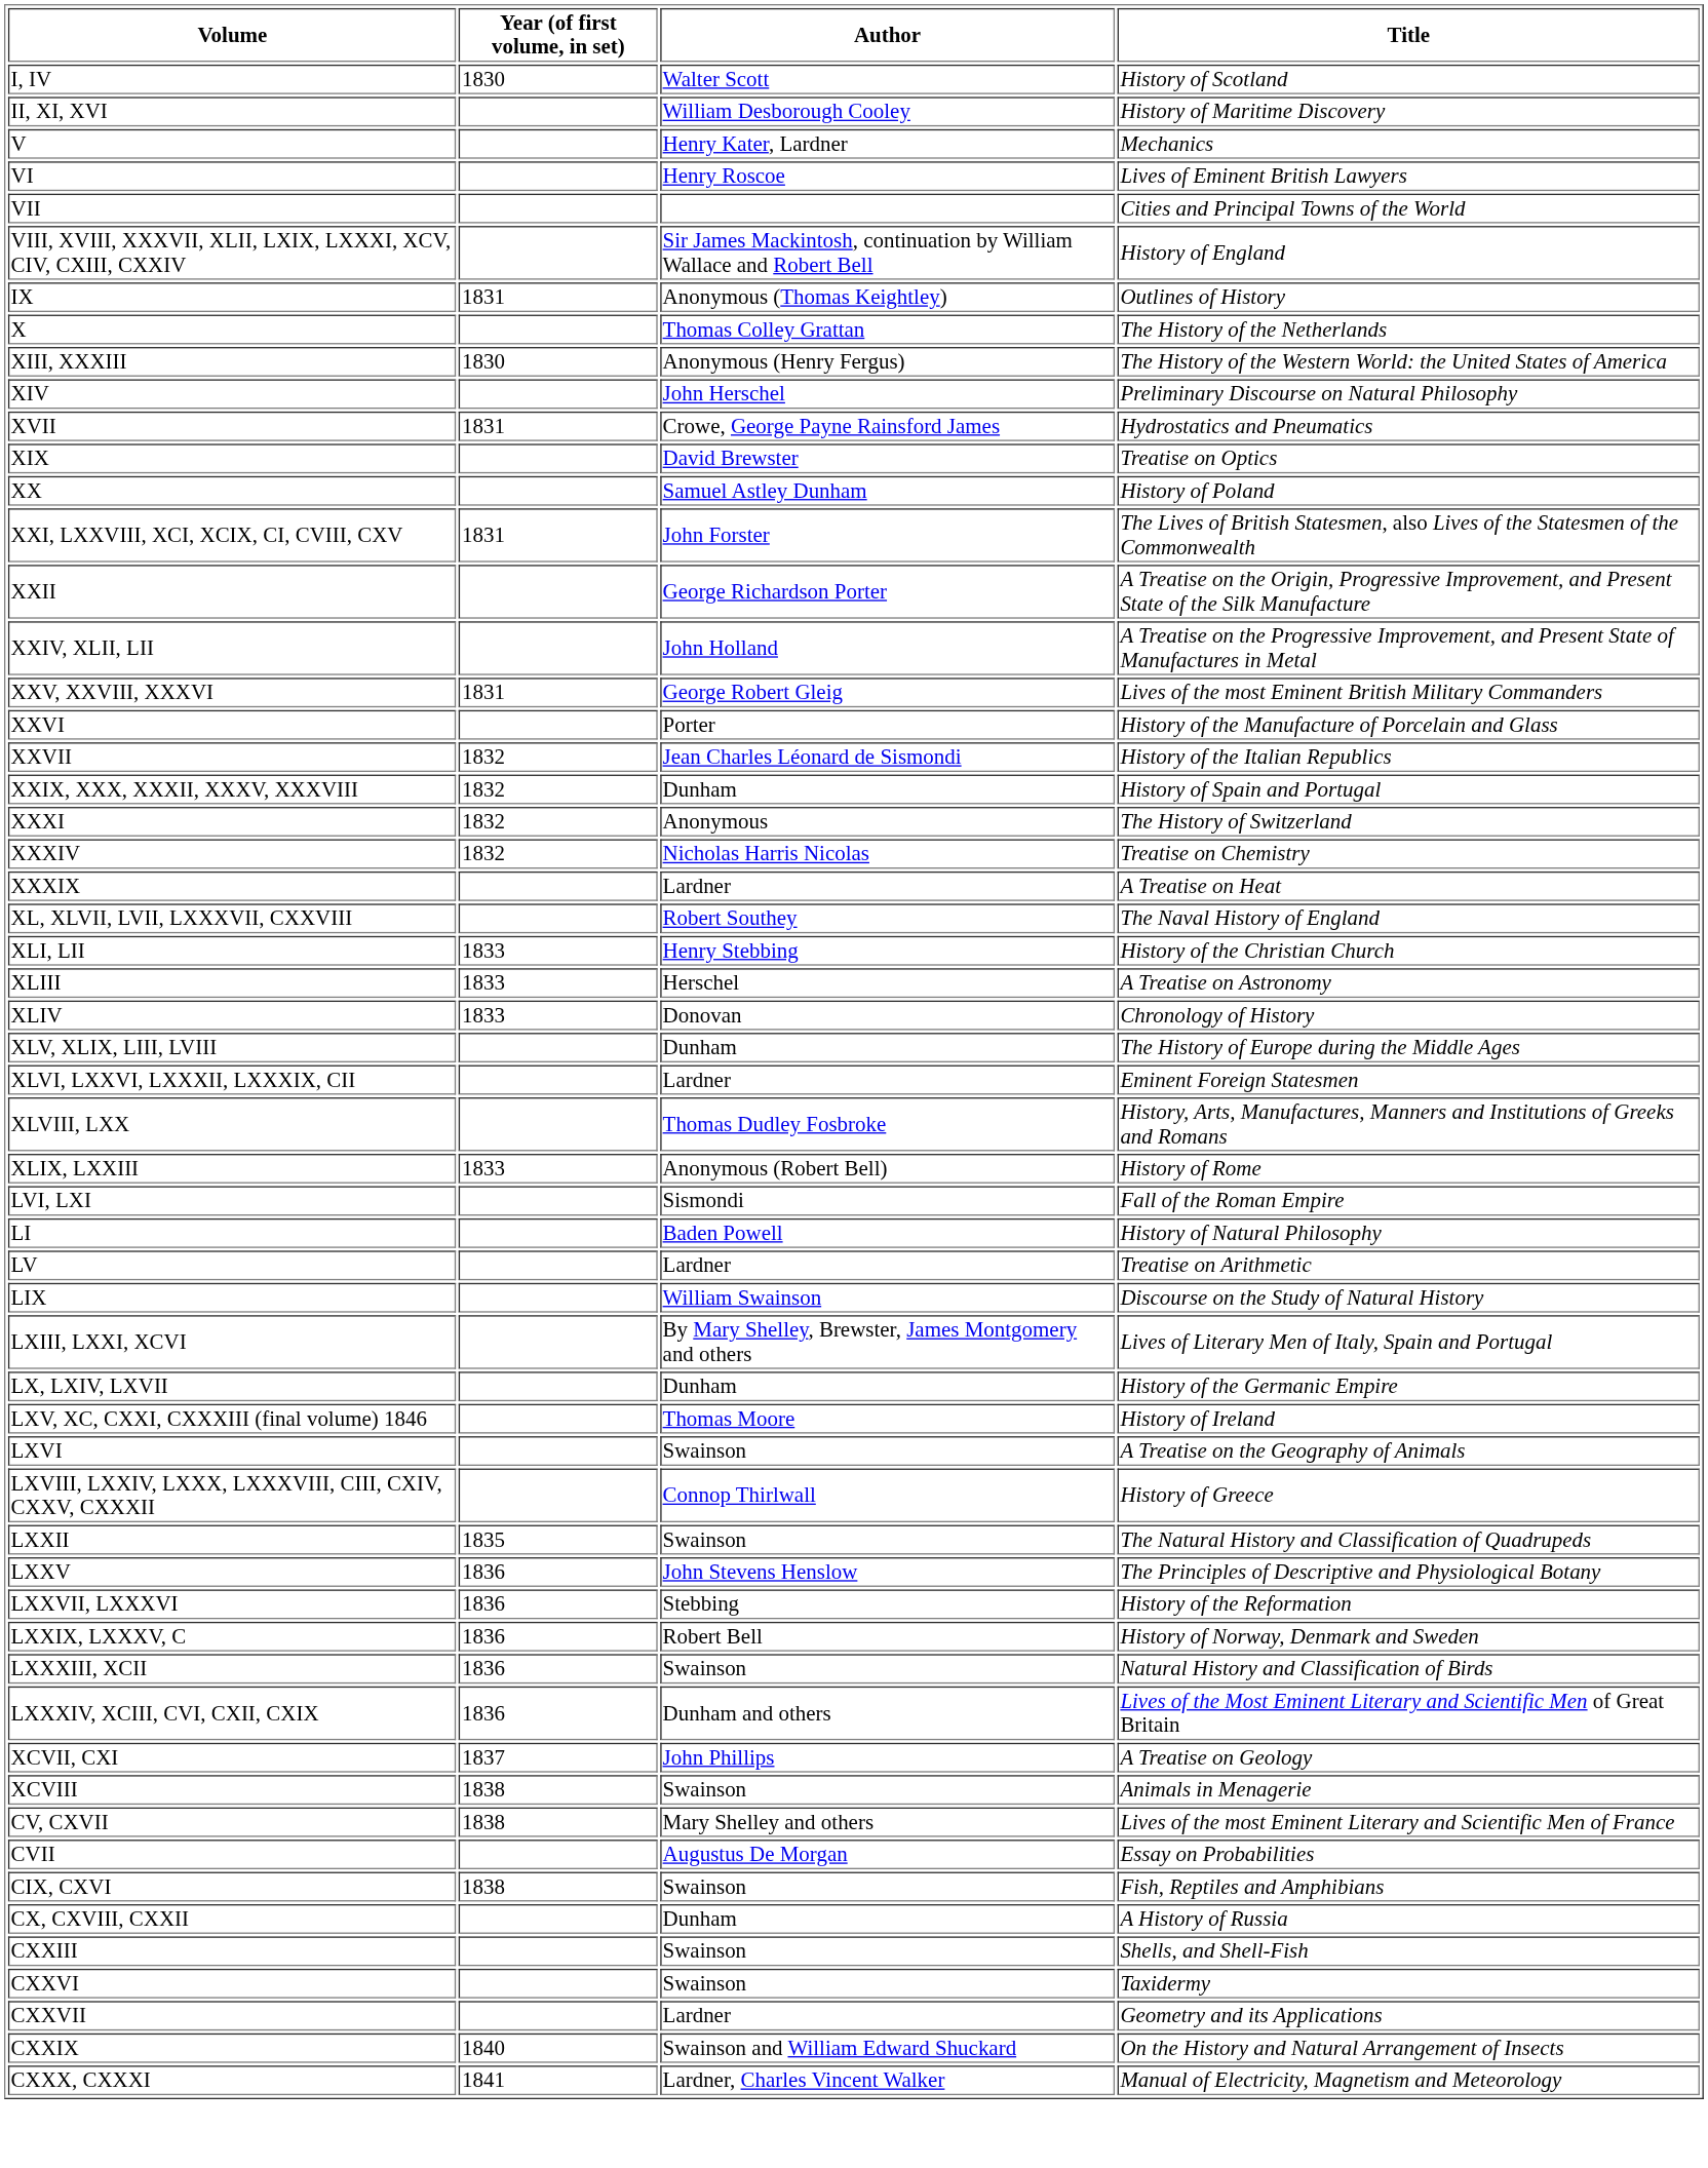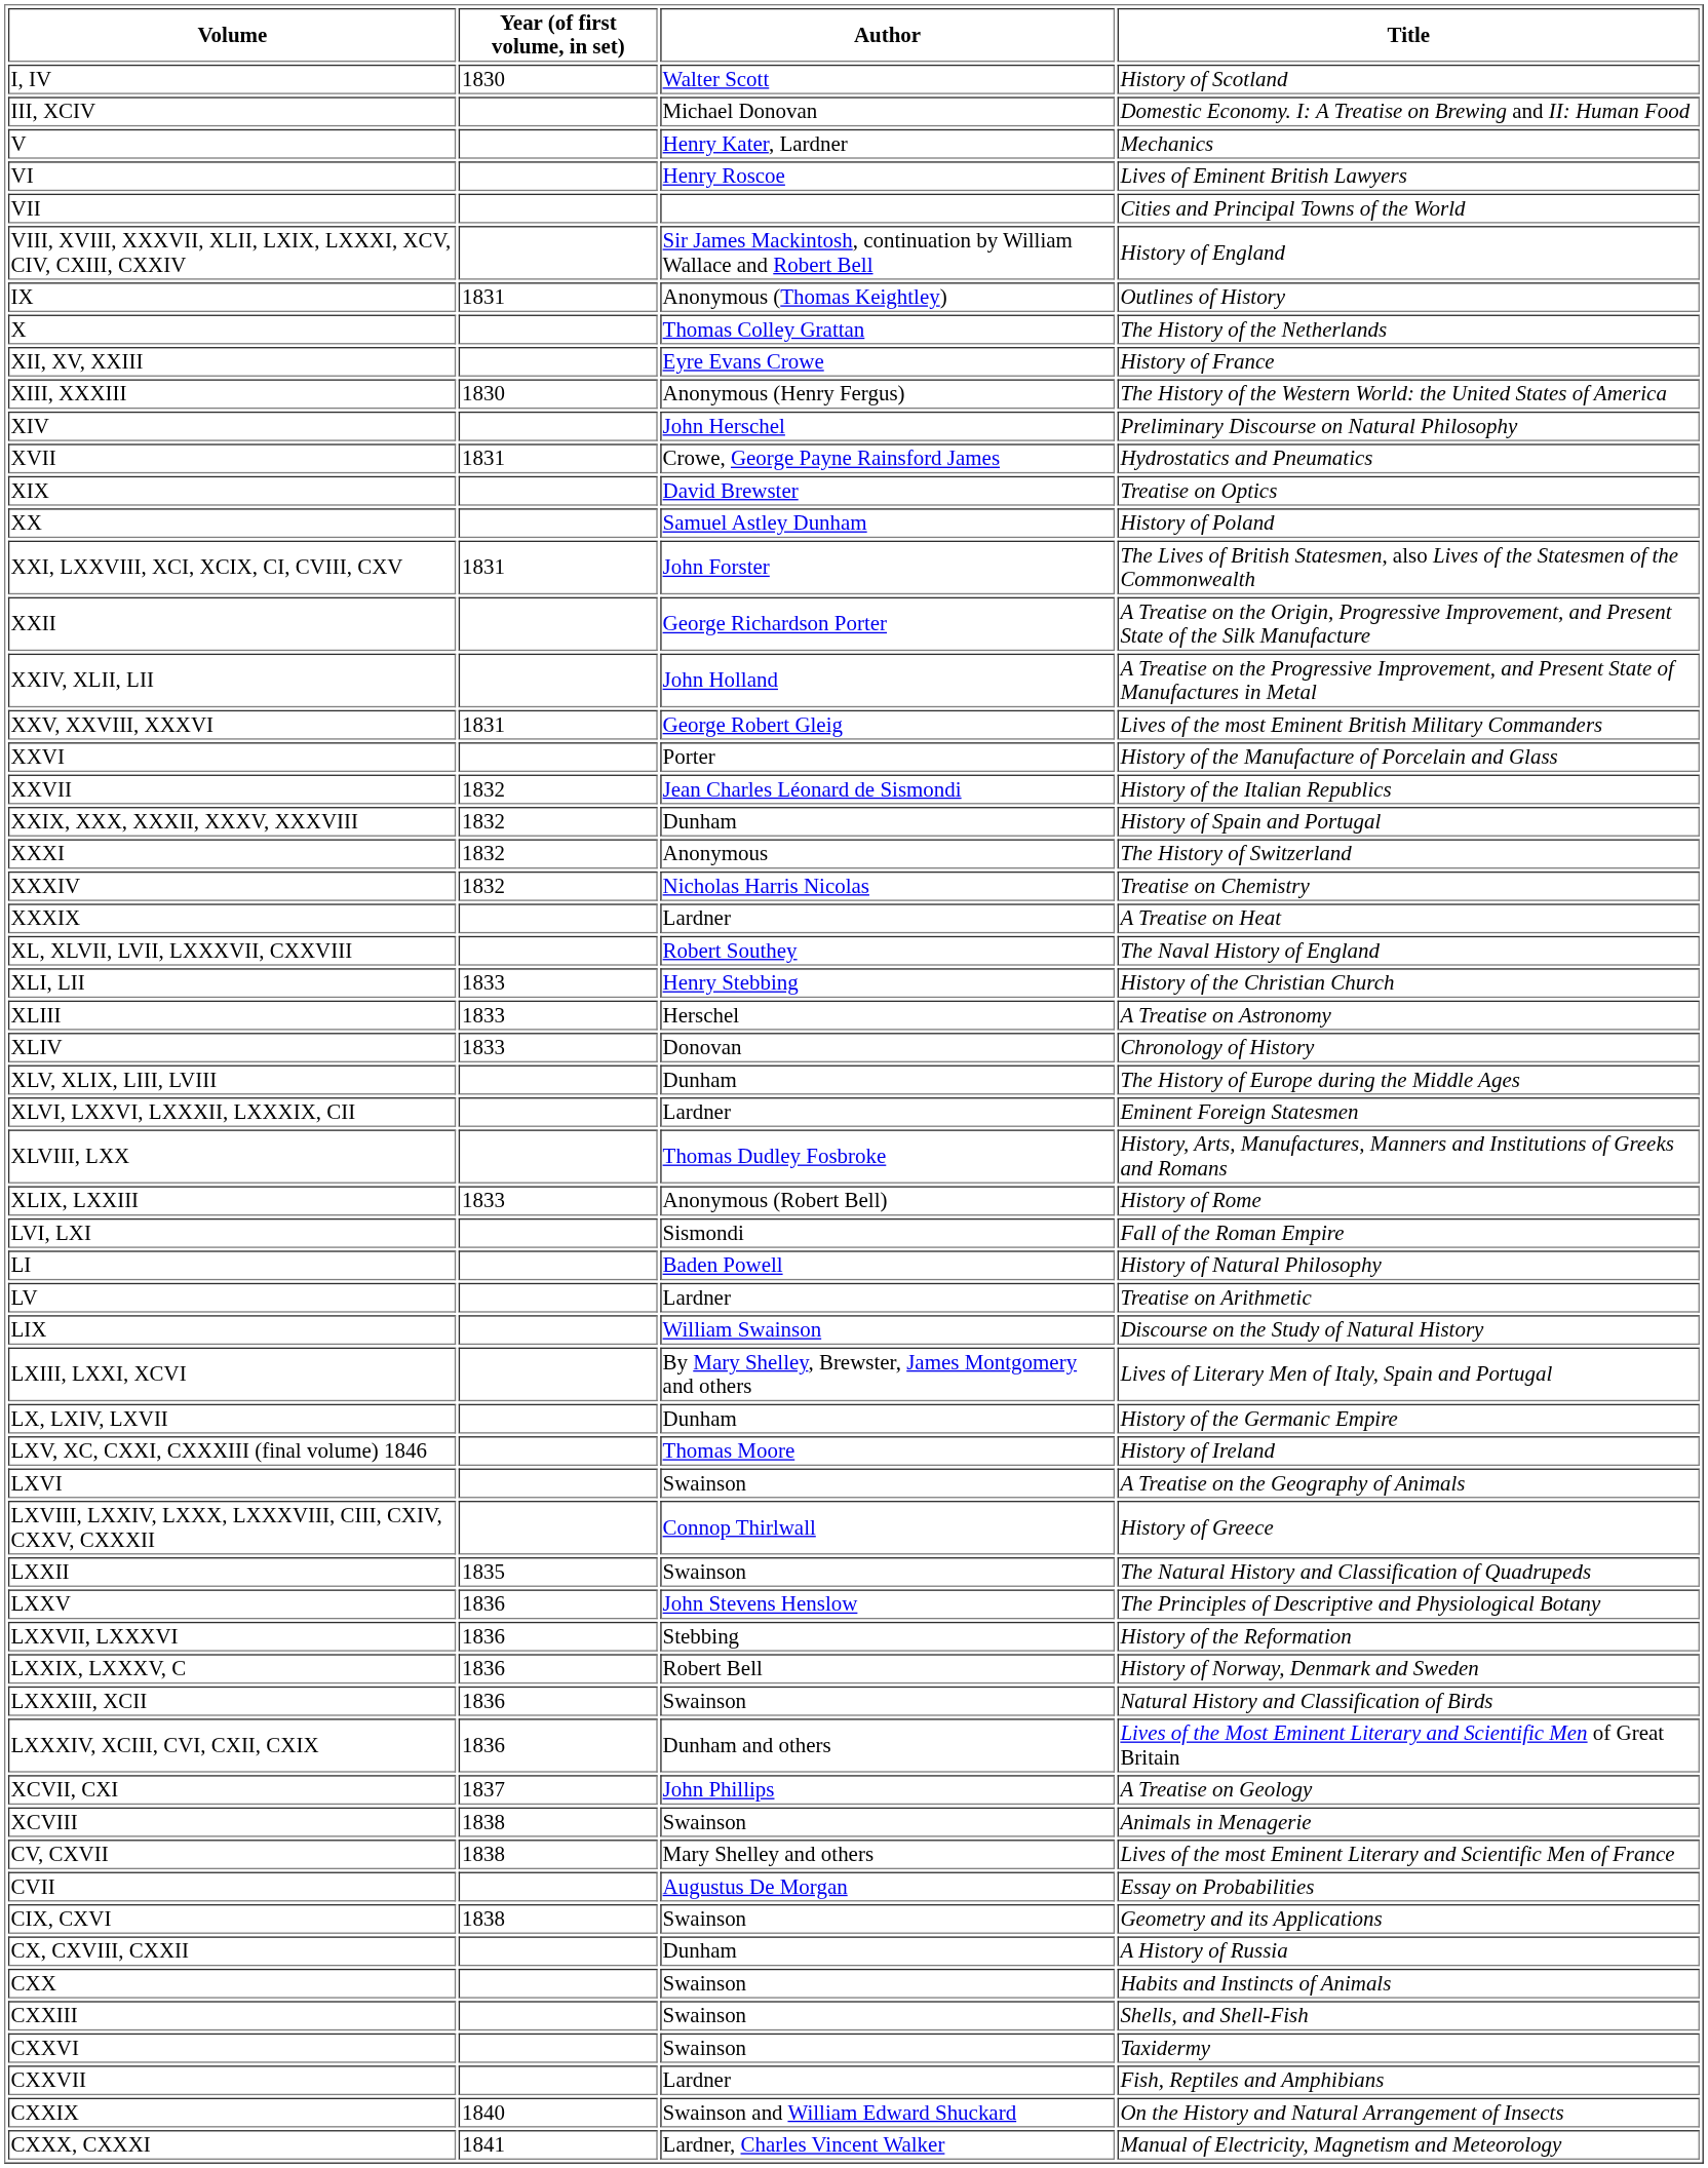 <table border=1>
 <tr>
 <th>Volume</th>
 <th>Year (of first volume, in set)</th>
 <th>Author</th>
 <th>Title</th>
 </tr>
 <tr>
 <td>I, IV</td>
 <td>1830</td>
 <td><a href='#'>Walter Scott</a></td>
 <td><em>History of Scotland</em></td>
 </tr>
 <tr>
-<td>II, XI, XVI</td>
+<td>III, XCIV</td>
 <td></td>
-<td><a href='#'>William Desborough Cooley</a></td>
-<td><em>History of Maritime Discovery</em></td>
+<td>Michael Donovan</td>
+<td><em>Domestic Economy. I: A Treatise on Brewing</em> and <em>II: Human Food</em></td>
 </tr>
 <tr>
 <td>V</td>
 <td></td>
 <td><a href='#'>Henry Kater</a>, Lardner</td>
 <td><em>Mechanics</em></td>
 </tr>
 <tr>
 <td>VI</td>
 <td></td>
 <td><a href='#'>Henry Roscoe</a></td>
 <td><em>Lives of Eminent British Lawyers</em></td>
 </tr>
 <tr>
 <td>VII</td>
 <td></td>
 <td></td>
 <td><em>Cities and Principal Towns of the World</em></td>
 </tr>
 <tr>
 <td>VIII, XVIII, XXXVII, XLII, LXIX, LXXXI, XCV, CIV, CXIII, CXXIV</td>
 <td></td>
 <td><a href='#'>Sir James Mackintosh</a>, continuation by William Wallace and <a href='#'>Robert Bell</a></td>
 <td><em>History of England</em></td>
 </tr>
 <tr>
 <td>IX</td>
 <td>1831</td>
 <td>Anonymous (<a href='#'>Thomas Keightley</a>)</td>
 <td><em>Outlines of History</em></td>
 </tr>
 <tr>
 <td>X</td>
 <td></td>
 <td><a href='#'>Thomas Colley Grattan</a></td>
 <td><em>The History of the Netherlands</em></td>
+</tr>
+<tr>
+<td>XII, XV, XXIII</td>
+<td></td>
+<td><a href='#'>Eyre Evans Crowe</a></td>
+<td><em>History of France</em></td>
 </tr>
 <tr>
 <td>XIII, XXXIII</td>
 <td>1830</td>
 <td>Anonymous (Henry Fergus)</td>
 <td><em>The History of the Western World: the United States of America</em></td>
 </tr>
 <tr>
 <td>XIV</td>
 <td></td>
 <td><a href='#'>John Herschel</a></td>
 <td><em>Preliminary Discourse on Natural Philosophy</em></td>
 </tr>
 <tr>
 <td>XVII</td>
 <td>1831</td>
 <td>Crowe, <a href='#'>George Payne Rainsford James</a></td>
 <td><em>Hydrostatics and Pneumatics</em></td>
 </tr>
 <tr>
 <td>XIX</td>
 <td></td>
 <td><a href='#'>David Brewster</a></td>
 <td><em>Treatise on Optics</em></td>
 </tr>
 <tr>
 <td>XX</td>
 <td></td>
 <td><a href='#'>Samuel Astley Dunham</a></td>
 <td><em>History of Poland</em></td>
 </tr>
 <tr>
 <td>XXI, LXXVIII, XCI, XCIX, CI, CVIII, CXV</td>
 <td>1831</td>
 <td><a href='#'>John Forster</a></td>
 <td><em>The Lives of British Statesmen</em>, also <em>Lives of the Statesmen of the Commonwealth</em></td>
 </tr>
 <tr>
 <td>XXII</td>
 <td></td>
 <td><a href='#'>George Richardson Porter</a></td>
 <td><em>A Treatise on the Origin, Progressive Improvement, and Present State of the Silk Manufacture</em></td>
 </tr>
 <tr>
 <td>XXIV, XLII, LII</td>
 <td></td>
 <td><a href='#'>John Holland</a></td>
 <td><em>A Treatise on the Progressive Improvement, and Present State of Manufactures in Metal</em></td>
 </tr>
 <tr>
 <td>XXV, XXVIII, XXXVI</td>
 <td>1831</td>
 <td><a href='#'>George Robert Gleig</a></td>
 <td><em>Lives of the most Eminent British Military Commanders</em></td>
 </tr>
 <tr>
 <td>XXVI</td>
 <td></td>
 <td>Porter</td>
 <td><em>History of the Manufacture of Porcelain and Glass</em></td>
 </tr>
 <tr>
 <td>XXVII</td>
 <td>1832</td>
 <td><a href='#'>Jean Charles Léonard de Sismondi</a></td>
 <td><em>History of the Italian Republics</em></td>
 </tr>
 <tr>
 <td>XXIX, XXX, XXXII, XXXV, XXXVIII</td>
 <td>1832</td>
 <td>Dunham</td>
 <td><em>History of Spain and Portugal</em></td>
 </tr>
 <tr>
 <td>XXXI</td>
 <td>1832</td>
 <td>Anonymous</td>
 <td><em>The History of Switzerland</em></td>
 </tr>
 <tr>
 <td>XXXIV</td>
 <td>1832</td>
 <td><a href='#'>Nicholas Harris Nicolas</a></td>
 <td><em>Treatise on Chemistry</em></td>
 </tr>
 <tr>
 <td>XXXIX</td>
 <td></td>
 <td>Lardner</td>
 <td><em>A Treatise on Heat</em></td>
 </tr>
 <tr>
 <td>XL, XLVII, LVII, LXXXVII, CXXVIII</td>
 <td></td>
 <td><a href='#'>Robert Southey</a></td>
 <td><em>The Naval History of England</em></td>
 </tr>
 <tr>
 <td>XLI, LII</td>
 <td>1833</td>
 <td><a href='#'>Henry Stebbing</a></td>
 <td><em>History of the Christian Church</em></td>
 </tr>
 <tr>
 <td>XLIII</td>
 <td>1833</td>
 <td>Herschel</td>
 <td><em>A Treatise on Astronomy</em></td>
 </tr>
 <tr>
 <td>XLIV</td>
 <td>1833</td>
 <td>Donovan</td>
 <td><em>Chronology of History</em></td>
 </tr>
 <tr>
 <td>XLV, XLIX, LIII, LVIII</td>
 <td></td>
 <td>Dunham</td>
 <td><em>The History of Europe during the Middle Ages</em></td>
 </tr>
 <tr>
 <td>XLVI, LXXVI, LXXXII, LXXXIX, CII</td>
 <td></td>
 <td>Lardner</td>
 <td><em>Eminent Foreign Statesmen</em></td>
 </tr>
 <tr>
 <td>XLVIII, LXX</td>
 <td></td>
 <td><a href='#'>Thomas Dudley Fosbroke</a></td>
 <td><em>History, Arts, Manufactures, Manners and Institutions of Greeks and Romans</em></td>
 </tr>
 <tr>
 <td>XLIX, LXXIII</td>
 <td>1833</td>
 <td>Anonymous (Robert Bell)</td>
 <td><em>History of Rome</em></td>
 </tr>
 <tr>
 <td>LVI, LXI</td>
 <td></td>
 <td>Sismondi</td>
 <td><em>Fall of the Roman Empire</em></td>
 </tr>
 <tr>
 <td>LI</td>
 <td></td>
 <td><a href='#'>Baden Powell</a></td>
 <td><em>History of Natural Philosophy</em></td>
 </tr>
 <tr>
 <td>LV</td>
 <td></td>
 <td>Lardner</td>
 <td><em>Treatise on Arithmetic</em></td>
 </tr>
 <tr>
 <td>LIX</td>
 <td></td>
 <td><a href='#'>William Swainson</a></td>
 <td><em>Discourse on the Study of Natural History</em></td>
 </tr>
 <tr>
 <td>LXIII, LXXI, XCVI</td>
 <td></td>
 <td>By <a href='#'>Mary Shelley</a>, Brewster, <a href='#'>James Montgomery</a> and others</td>
 <td><em>Lives of Literary Men of Italy, Spain and Portugal</em></td>
 </tr>
 <tr>
 <td>LX, LXIV, LXVII</td>
 <td></td>
 <td>Dunham</td>
 <td><em>History of the Germanic Empire</em></td>
 </tr>
 <tr>
 <td>LXV, XC, CXXI, CXXXIII (final volume) 1846</td>
 <td></td>
 <td><a href='#'>Thomas Moore</a></td>
 <td><em>History of Ireland</em></td>
 </tr>
 <tr>
 <td>LXVI</td>
 <td></td>
 <td>Swainson</td>
 <td><em>A Treatise on the Geography of Animals</em></td>
 </tr>
 <tr>
 <td>LXVIII, LXXIV, LXXX, LXXXVIII, CIII, CXIV, CXXV, CXXXII</td>
 <td></td>
 <td><a href='#'>Connop Thirlwall</a></td>
 <td><em>History of Greece</em></td>
 </tr>
 <tr>
 <td>LXXII</td>
 <td>1835</td>
 <td>Swainson</td>
 <td><em>The Natural History and Classification of Quadrupeds</em></td>
 </tr>
 <tr>
 <td>LXXV</td>
 <td>1836</td>
 <td><a href='#'>John Stevens Henslow</a></td>
 <td><em>The Principles of Descriptive and Physiological Botany</em></td>
 </tr>
 <tr>
 <td>LXXVII, LXXXVI</td>
 <td>1836</td>
 <td>Stebbing</td>
 <td><em>History of the Reformation</em></td>
 </tr>
 <tr>
 <td>LXXIX, LXXXV, C</td>
 <td>1836</td>
 <td>Robert Bell</td>
 <td><em>History of Norway, Denmark and Sweden</em></td>
 </tr>
 <tr>
 <td>LXXXIII, XCII</td>
 <td>1836</td>
 <td>Swainson</td>
 <td><em>Natural History and Classification of Birds</em></td>
 </tr>
 <tr>
 <td>LXXXIV, XCIII, CVI, CXII, CXIX</td>
 <td>1836</td>
 <td>Dunham and others</td>
 <td><em><a href='#'>Lives of the Most Eminent Literary and Scientific Men</a></em> of Great Britain</td>
 </tr>
 <tr>
 <td>XCVII, CXI</td>
 <td>1837</td>
 <td><a href='#'>John Phillips</a></td>
 <td><em>A Treatise on Geology</em></td>
 </tr>
 <tr>
 <td>XCVIII</td>
 <td>1838</td>
 <td>Swainson</td>
 <td><em>Animals in Menagerie</em></td>
 </tr>
 <tr>
 <td>CV, CXVII</td>
 <td>1838</td>
 <td>Mary Shelley and others</td>
 <td><em>Lives of the most Eminent Literary and Scientific Men of France</em></td>
 </tr>
 <tr>
 <td>CVII</td>
 <td></td>
 <td><a href='#'>Augustus De Morgan</a></td>
 <td><em>Essay on Probabilities</em></td>
 </tr>
 <tr>
 <td>CIX, CXVI</td>
 <td>1838</td>
 <td>Swainson</td>
-<td><em>Fish, Reptiles and Amphibians</em></td>
+<td><em>Geometry and its Applications</em></td>
 </tr>
 <tr>
 <td>CX, CXVIII, CXXII</td>
 <td></td>
 <td>Dunham</td>
 <td><em>A History of Russia</em></td>
+</tr>
+<tr>
+<td>CXX</td>
+<td></td>
+<td>Swainson</td>
+<td><em>Habits and Instincts of Animals</em></td>
 </tr>
 <tr>
 <td>CXXIII</td>
 <td></td>
 <td>Swainson</td>
 <td><em>Shells, and Shell-Fish</em></td>
 </tr>
 <tr>
 <td>CXXVI</td>
 <td></td>
 <td>Swainson</td>
 <td><em>Taxidermy</em></td>
 </tr>
 <tr>
 <td>CXXVII</td>
 <td></td>
 <td>Lardner</td>
-<td><em>Geometry and its Applications</em></td>
+<td><em>Fish, Reptiles and Amphibians</em></td>
 </tr>
 <tr>
 <td>CXXIX</td>
 <td>1840</td>
 <td>Swainson and <a href='#'>William Edward Shuckard</a></td>
 <td><em>On the History and Natural Arrangement of Insects</em></td>
 </tr>
 <tr>
 <td>CXXX, CXXXI</td>
 <td>1841</td>
 <td>Lardner, <a href='#'>Charles Vincent Walker</a></td>
 <td><em>Manual of Electricity, Magnetism and Meteorology</em></td>
 </tr>
 </table>
